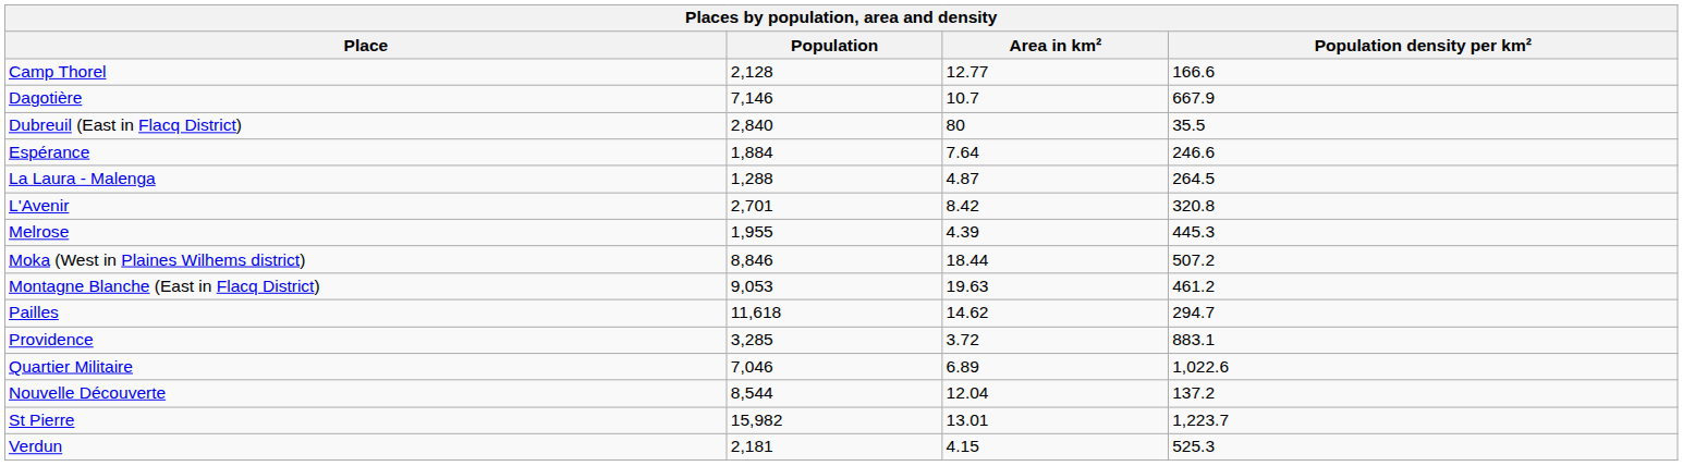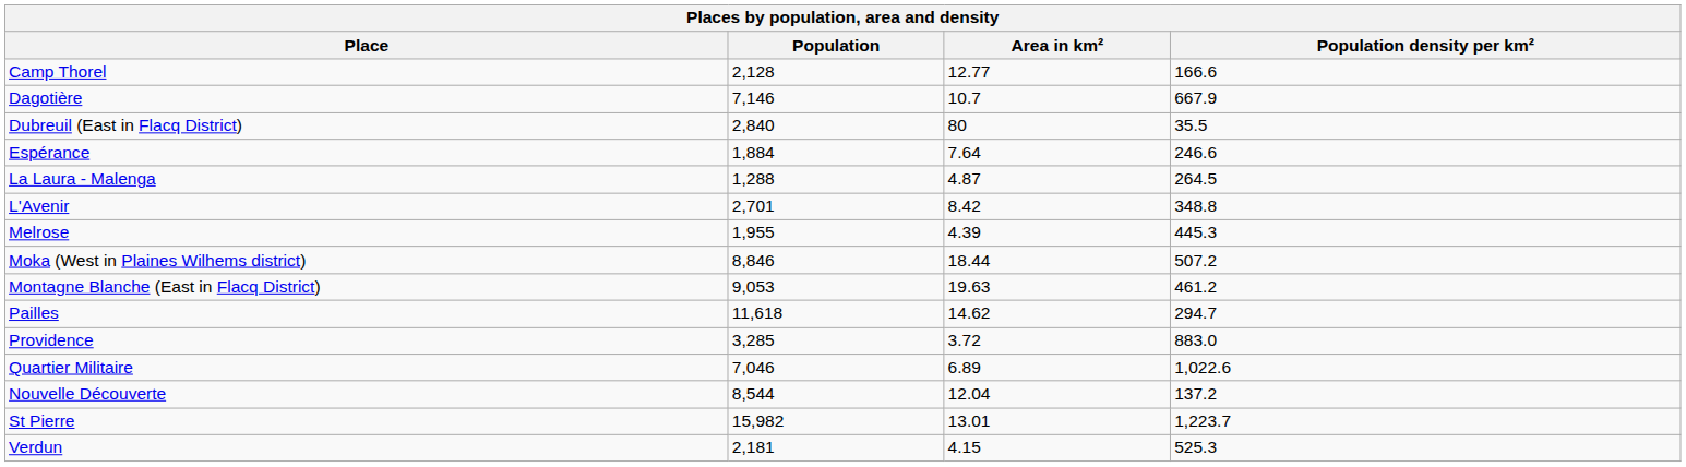 <table class="wikitable mw-collapsible  sortable" style="width: 100%;">
 <tr>
 <th colspan="4">Places by population, area and density</th>
 </tr>
 <tr>
 <th>Place</th>
 <th data-sort-type="number">Population</th>
 <th data-sort-type="number">Area in km²</th>
 <th data-sort-type="number">Population density per km²</th>
 </tr>
 <tr>
 <td><a href='#'>Camp Thorel</a></td>
 <td>2,128</td>
 <td>12.77</td>
 <td>166.6</td>
 </tr>
 <tr>
 <td><a href='#'>Dagotière</a></td>
 <td>7,146</td>
 <td>10.7</td>
 <td>667.9</td>
 </tr>
 <tr>
 <td><a href='#'>Dubreuil</a> (East in <a href='#'>Flacq District</a>)</td>
 <td>2,840</td>
 <td>80</td>
 <td>35.5</td>
 </tr>
 <tr>
 <td><a href='#'>Espérance</a></td>
 <td>1,884</td>
 <td>7.64</td>
 <td>246.6</td>
 </tr>
 <tr>
 <td><a href='#'>La Laura - Malenga</a></td>
 <td>1,288</td>
 <td>4.87</td>
 <td>264.5</td>
 </tr>
 <tr>
 <td><a href='#'>L'Avenir</a></td>
 <td>2,701</td>
 <td>8.42</td>
-<td>320.8</td>
+<td>348.8</td>
 </tr>
 <tr>
 <td><a href='#'>Melrose</a></td>
 <td>1,955</td>
 <td>4.39</td>
 <td>445.3</td>
 </tr>
 <tr>
 <td><a href='#'>Moka</a> (West in <a href='#'>Plaines Wilhems district</a>)</td>
 <td>8,846</td>
 <td>18.44</td>
 <td>507.2</td>
 </tr>
 <tr>
 <td><a href='#'>Montagne Blanche</a> (East in <a href='#'>Flacq District</a>)</td>
 <td>9,053</td>
 <td>19.63</td>
 <td>461.2</td>
 </tr>
 <tr>
 <td><a href='#'>Pailles</a></td>
 <td>11,618</td>
 <td>14.62</td>
 <td>294.7</td>
 </tr>
 <tr>
 <td><a href='#'>Providence</a></td>
 <td>3,285</td>
 <td>3.72</td>
-<td>883.1</td>
+<td>883.0</td>
 </tr>
 <tr>
 <td><a href='#'>Quartier Militaire</a></td>
 <td>7,046</td>
 <td>6.89</td>
 <td>1,022.6</td>
 </tr>
 <tr>
 <td><a href='#'>Nouvelle Découverte</a></td>
 <td>8,544</td>
 <td>12.04</td>
 <td>137.2</td>
 </tr>
 <tr>
 <td><a href='#'>St Pierre</a></td>
 <td>15,982</td>
 <td>13.01</td>
 <td>1,223.7</td>
 </tr>
 <tr>
 <td><a href='#'>Verdun</a></td>
 <td>2,181</td>
 <td>4.15</td>
 <td>525.3</td>
 </tr>
 </table>
